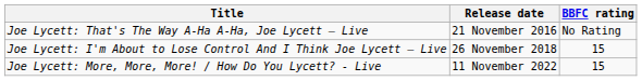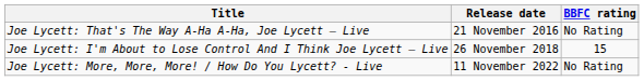 <table class="wikitable">
 <tr>
 <th>Title</th>
 <th>Release date</th>
 <th><a href='#'>BBFC</a> rating</th>
 </tr>
 <tr>
 <td><em>Joe Lycett: That's The Way A-Ha A-Ha, Joe Lycett – Live</em></td>
 <td>21 November 2016</td>
 <td>No Rating</td>
 </tr>
 <tr>
 <td><em>Joe Lycett: I'm About to Lose Control And I Think Joe Lycett – Live</em></td>
 <td>26 November 2018</td>
 <td align=center>15</td>
 </tr>
 <tr>
 <td><em>Joe Lycett: More, More, More! / How Do You Lycett? - Live</em></td>
 <td>11 November 2022</td>
-<td align=center>15</td>
+<td>No Rating</td>
 </tr>
 </table>
